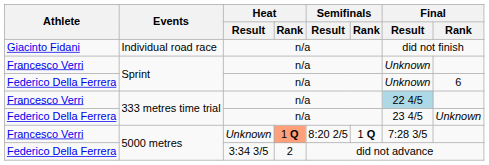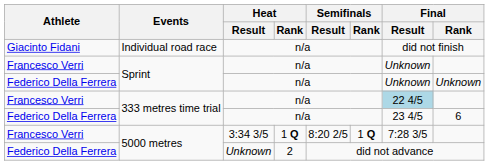 <table class=wikitable style="font-size:90%">
 <tr>
 <th rowspan="2">Athlete</th>
 <th rowspan="2">Events</th>
 <th colspan="2">Heat</th>
 <th colspan="2">Semifinals</th>
 <th colspan="2">Final</th>
 </tr>
 <tr>
 <th>Result</th>
 <th>Rank</th>
 <th>Result</th>
 <th>Rank</th>
 <th>Result</th>
 <th>Rank</th>
 </tr>
 <tr>
 <td><a href='#'>Giacinto Fidani</a></td>
 <td>Individual road race</td>
 <td align="center" colspan=4>n/a</td>
 <td align="center" colspan=2>did not finish</td>
 </tr>
 <tr>
 <td><a href='#'>Francesco Verri</a></td>
 <td rowspan=2>Sprint</td>
 <td align="center" colspan=4>n/a</td>
 <td align="center"><em>Unknown</em></td>
 <td align="center"></td>
 </tr>
 <tr>
 <td><a href='#'>Federico Della Ferrera</a></td>
 <td align="center" colspan=4>n/a</td>
 <td align="center"><em>Unknown</em></td>
-<td align="center">6</td>
+<td align="center"><em>Unknown</em></td>
 </tr>
 <tr>
 <td><a href='#'>Francesco Verri</a></td>
 <td rowspan=2>333 metres time trial</td>
 <td align="center" colspan=4>n/a</td>
 <td align="center" style="background: lightblue;">22 4/5</td>
 <td align="center"></td>
 </tr>
 <tr>
 <td><a href='#'>Federico Della Ferrera</a></td>
 <td align="center" colspan=4>n/a</td>
 <td align="center">23 4/5</td>
-<td align="center"><em>Unknown</em></td>
+<td align="center">6</td>
 </tr>
 <tr>
 <td><a href='#'>Francesco Verri</a></td>
 <td rowspan=2>5000 metres</td>
-<td align="center"><em>Unknown</em></td>
-<td align="center" style="background: lightsalmon;">1 <strong>Q</strong></td>
+<td align="center">3:34 3/5</td>
+<td align="center">1 <strong>Q</strong></td>
 <td align="center">8:20 2/5</td>
 <td align="center">1 <strong>Q</strong></td>
 <td align="center">7:28 3/5</td>
 <td align="center"></td>
 </tr>
 <tr>
 <td><a href='#'>Federico Della Ferrera</a></td>
-<td align="center">3:34 3/5</td>
+<td align="center"><em>Unknown</em></td>
 <td align="center">2</td>
 <td align="center" colspan=4>did not advance</td>
 </tr>
 </table>
